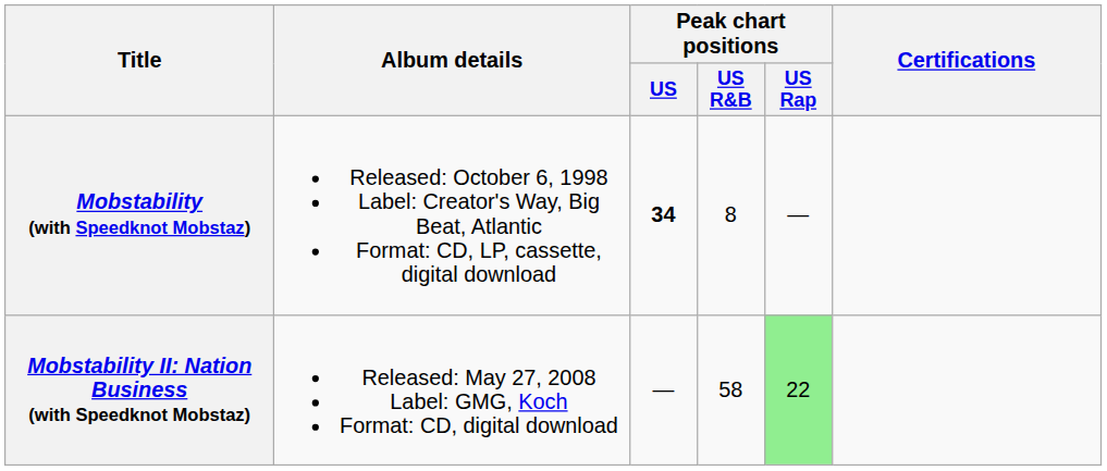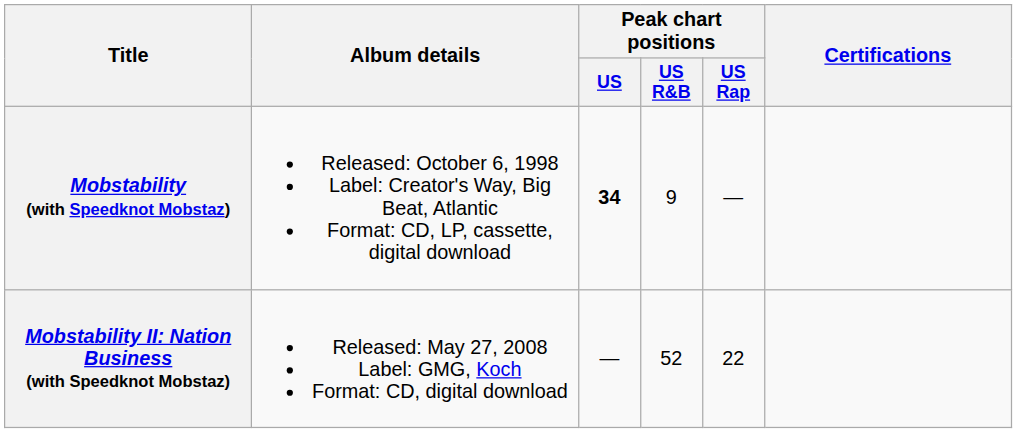 <table class="wikitable plainrowheaders" style="text-align:center;" border="1">
 <tr>
 <th scope="col" rowspan="2" style="width:12em;">Title</th>
 <th scope="col" rowspan="2" style="width:16em;">Album details</th>
 <th scope="col" colspan="3">Peak chart positions</th>
 <th scope="col" rowspan="2" style="width:12em;"><a href='#'>Certifications</a></th>
 </tr>
 <tr>
 <th scope="col" style="width:3em;font-size:90%;"><a href='#'>US</a></th>
 <th scope="col" style="width:3em;font-size:90%;"><a href='#'>US R&B</a></th>
 <th scope="col" style="width:3em;font-size:90%;"><a href='#'>US Rap</a></th>
 </tr>
 <tr>
 <th scope="row"><em><a href='#'>Mobstability</a></em> <br><small>(with <a href='#'>Speedknot Mobstaz</a>)</small></th>
 <td><br><ul><li>Released: October 6, 1998</li><li>Label: Creator's Way, Big Beat, Atlantic</li><li>Format: CD, LP, cassette, digital download</li></ul></td>
 <td><strong>34</strong></td>
-<td>8</td>
+<td>9</td>
 <td>—</td>
 <td></td>
 </tr>
 <tr>
 <th scope="row"><em><a href='#'>Mobstability II: Nation Business</a></em> <br><small>(with Speedknot Mobstaz)</small></th>
 <td><br><ul><li>Released: May 27, 2008</li><li>Label: GMG, <a href='#'>Koch</a></li><li>Format: CD, digital download</li></ul></td>
 <td>—</td>
-<td>58</td>
-<td style="background: lightgreen;">22</td>
+<td>52</td>
+<td>22</td>
 <td></td>
 </tr>
 </table>
